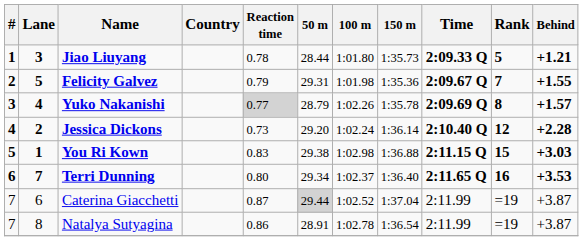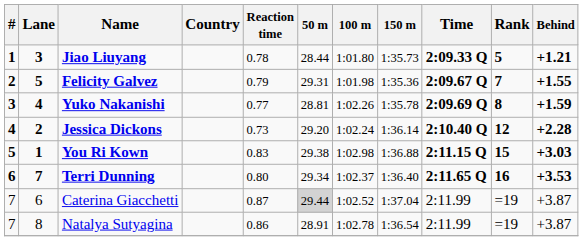 <table class="wikitable">
 <tr>
 <th>#</th>
 <th>Lane</th>
 <th>Name</th>
 <th>Country</th>
 <th><small>Reaction<br>time</small></th>
 <th><small>50 m</small></th>
 <th><small>100 m</small></th>
 <th><small>150 m</small></th>
 <th>Time</th>
 <th>Rank</th>
 <th><small>Behind</small></th>
 </tr>
 <tr>
 <td><strong>1</strong></td>
 <td align="center"><strong>3</strong></td>
 <td><strong><a href='#'>Jiao Liuyang</a></strong></td>
 <td><strong></strong></td>
 <td><small>0.78</small></td>
 <td><small>28.44</small></td>
 <td><small>1:01.80</small></td>
 <td><small>1:35.73</small></td>
 <td><strong>2:09.33 Q</strong></td>
 <td><strong>5</strong></td>
 <td><strong>+1.21</strong></td>
 </tr>
 <tr>
 <td><strong>2</strong></td>
 <td align="center"><strong>5</strong></td>
 <td><strong><a href='#'>Felicity Galvez</a></strong></td>
 <td><strong></strong></td>
 <td><small>0.79</small></td>
 <td><small>29.31</small></td>
 <td><small>1:01.98</small></td>
 <td><small>1:35.36</small></td>
 <td><strong>2:09.67 Q</strong></td>
 <td><strong>7</strong></td>
 <td><strong>+1.55</strong></td>
 </tr>
 <tr>
 <td><strong>3</strong></td>
 <td align="center"><strong>4</strong></td>
 <td><strong><a href='#'>Yuko Nakanishi</a></strong></td>
 <td><strong></strong></td>
-<td style="background: lightgrey;"><small>0.77</small></td>
-<td><small>28.79</small></td>
+<td><small>0.77</small></td>
+<td><small>28.81</small></td>
 <td><small>1:02.26</small></td>
 <td><small>1:35.78</small></td>
 <td><strong>2:09.69 Q</strong></td>
 <td><strong>8</strong></td>
-<td><strong>+1.57</strong></td>
+<td><strong>+1.59</strong></td>
 </tr>
 <tr>
 <td><strong>4</strong></td>
 <td align="center"><strong>2</strong></td>
 <td><strong><a href='#'>Jessica Dickons</a></strong></td>
 <td><strong></strong></td>
 <td><small>0.73</small></td>
 <td><small>29.20</small></td>
 <td><small>1:02.24</small></td>
 <td><small>1:36.14</small></td>
 <td><strong>2:10.40 Q</strong></td>
 <td><strong>12</strong></td>
 <td><strong>+2.28</strong></td>
 </tr>
 <tr>
 <td><strong>5</strong></td>
 <td align="center"><strong>1</strong></td>
 <td><strong><a href='#'>You Ri Kown</a></strong></td>
 <td><strong></strong></td>
 <td><small>0.83</small></td>
 <td><small>29.38</small></td>
 <td><small>1:02.98</small></td>
 <td><small>1:36.88</small></td>
 <td><strong>2:11.15 Q</strong></td>
 <td><strong>15</strong></td>
 <td><strong>+3.03</strong></td>
 </tr>
 <tr>
 <td><strong>6</strong></td>
 <td align="center"><strong>7</strong></td>
 <td><strong><a href='#'>Terri Dunning</a></strong></td>
 <td><strong></strong></td>
 <td><small>0.80</small></td>
 <td><small>29.34</small></td>
 <td><small>1:02.37</small></td>
 <td><small>1:36.40</small></td>
 <td><strong>2:11.65 Q</strong></td>
 <td><strong>16</strong></td>
 <td><strong>+3.53</strong></td>
 </tr>
 <tr>
 <td>7</td>
 <td align="center">6</td>
 <td><a href='#'>Caterina Giacchetti</a></td>
 <td></td>
 <td><small>0.87</small></td>
 <td style="background: lightgrey;"><small>29.44</small></td>
 <td><small>1:02.52</small></td>
 <td><small>1:37.04</small></td>
 <td>2:11.99</td>
 <td>=19</td>
 <td>+3.87</td>
 </tr>
 <tr>
 <td>7</td>
 <td align="center">8</td>
 <td><a href='#'>Natalya Sutyagina</a></td>
 <td></td>
 <td><small>0.86</small></td>
 <td><small>28.91</small></td>
 <td><small>1:02.78</small></td>
 <td><small>1:36.54</small></td>
 <td>2:11.99</td>
 <td>=19</td>
 <td>+3.87</td>
 </tr>
 <tr>
 </tr>
 </table>
